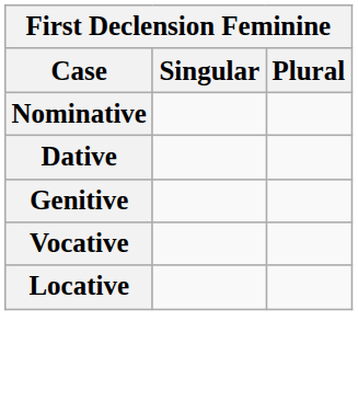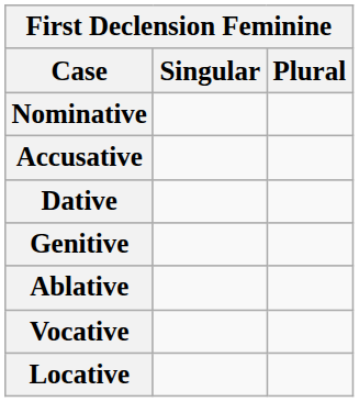 <table class="wikitable">
 <tr>
 <th colspan="3">First Declension Feminine</th>
 </tr>
 <tr>
 <th>Case</th>
 <th>Singular</th>
 <th>Plural</th>
 </tr>
 <tr>
 <th>Nominative</th>
 <td></td>
 <td></td>
 </tr>
 <tr>
+<th>Accusative</th>
+<td></td>
+<td></td>
+</tr>
+<tr>
 <th>Dative</th>
 <td></td>
 <td></td>
 </tr>
 <tr>
 <th>Genitive</th>
+<td></td>
+<td></td>
+</tr>
+<tr>
+<th>Ablative</th>
 <td></td>
 <td></td>
 </tr>
 <tr>
 <th>Vocative</th>
 <td></td>
 <td></td>
 </tr>
 <tr>
 <th>Locative</th>
 <td></td>
 <td></td>
 </tr>
 </table>
